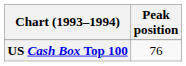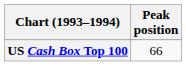 <table class="wikitable sortable plainrowheaders" style="text-align:center">
 <tr>
 <th scope="col">Chart (1993–1994)</th>
 <th scope="col">Peak<br>position</th>
 </tr>
 <tr>
 </tr>
 <tr>
 </tr>
 <tr>
 </tr>
 <tr>
 </tr>
 <tr>
 <th scope="row">US <a href='#'><em>Cash Box</em> Top 100</a></th>
-<td>76</td>
+<td>66</td>
 </tr>
 </table>
